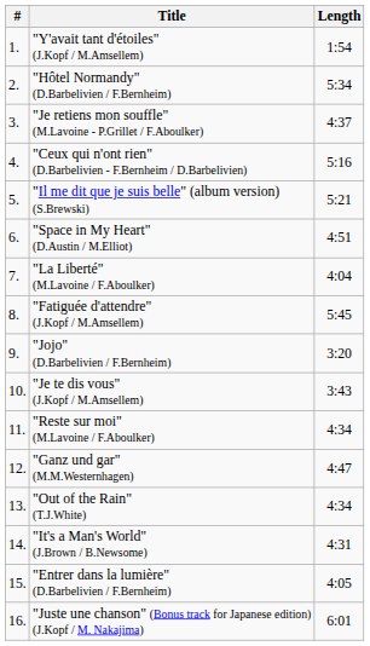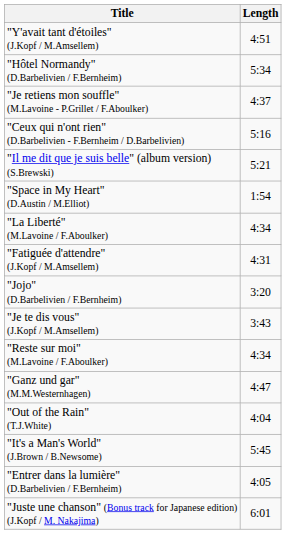 <table class="wikitable" style="font-size:100%;">
 <tr>
-<th>#</th>
 <th>Title</th>
 <th>Length</th>
 </tr>
 <tr>
-<td>1.</td>
 <td>"Y'avait tant d'étoiles" <br><small>(J.Kopf / M.Amsellem)</small></td>
-<td align=center>1:54</td>
+<td align=center>4:51</td>
 </tr>
 <tr>
-<td>2.</td>
 <td>"Hôtel Normandy" <br><small>(D.Barbelivien / F.Bernheim)</small></td>
 <td align=center>5:34</td>
 </tr>
 <tr>
-<td>3.</td>
 <td>"Je retiens mon souffle" <br><small>(M.Lavoine - P.Grillet / F.Aboulker)</small></td>
 <td align=center>4:37</td>
 </tr>
 <tr>
-<td>4.</td>
 <td>"Ceux qui n'ont rien" <br><small>(D.Barbelivien - F.Bernheim / D.Barbelivien)</small></td>
 <td align=center>5:16</td>
 </tr>
 <tr>
-<td>5.</td>
 <td>"<a href='#'>Il me dit que je suis belle</a>" (album version) <br><small>(S.Brewski)</small></td>
 <td align=center>5:21</td>
 </tr>
 <tr>
-<td>6.</td>
 <td>"Space in My Heart" <br><small>(D.Austin / M.Elliot)</small></td>
-<td align=center>4:51</td>
+<td align=center>1:54</td>
 </tr>
 <tr>
-<td>7.</td>
 <td>"La Liberté" <br><small>(M.Lavoine / F.Aboulker)</small></td>
-<td align=center>4:04</td>
+<td align=center>4:34</td>
 </tr>
 <tr>
-<td>8.</td>
 <td>"Fatiguée d'attendre" <br><small>(J.Kopf / M.Amsellem)</small></td>
-<td align=center>5:45</td>
+<td align=center>4:31</td>
 </tr>
 <tr>
-<td>9.</td>
 <td>"Jojo" <br><small>(D.Barbelivien / F.Bernheim)</small></td>
 <td align=center>3:20</td>
 </tr>
 <tr>
-<td>10.</td>
 <td>"Je te dis vous" <br><small>(J.Kopf / M.Amsellem)</small></td>
 <td align=center>3:43</td>
 </tr>
 <tr>
-<td>11.</td>
 <td>"Reste sur moi" <br><small>(M.Lavoine / F.Aboulker)</small></td>
 <td align=center>4:34</td>
 </tr>
 <tr>
-<td>12.</td>
 <td>"Ganz und gar" <br><small>(M.M.Westernhagen)</small></td>
 <td align=center>4:47</td>
 </tr>
 <tr>
-<td>13.</td>
 <td>"Out of the Rain" <br><small>(T.J.White)</small></td>
-<td align=center>4:34</td>
+<td align=center>4:04</td>
 </tr>
 <tr>
-<td>14.</td>
 <td>"It's a Man's World" <br><small>(J.Brown / B.Newsome)</small></td>
-<td align=center>4:31</td>
+<td align=center>5:45</td>
 </tr>
 <tr>
-<td>15.</td>
 <td>"Entrer dans la lumière" <br><small>(D.Barbelivien / F.Bernheim)</small></td>
 <td align=center>4:05</td>
 </tr>
 <tr>
-<td>16.</td>
 <td>"Juste une chanson" <small>(<a href='#'>Bonus track</a> for Japanese edition)</small><br><small>(J.Kopf / <a href='#'>M. Nakajima</a>)</small></td>
 <td align=center>6:01</td>
 </tr>
 </table>
